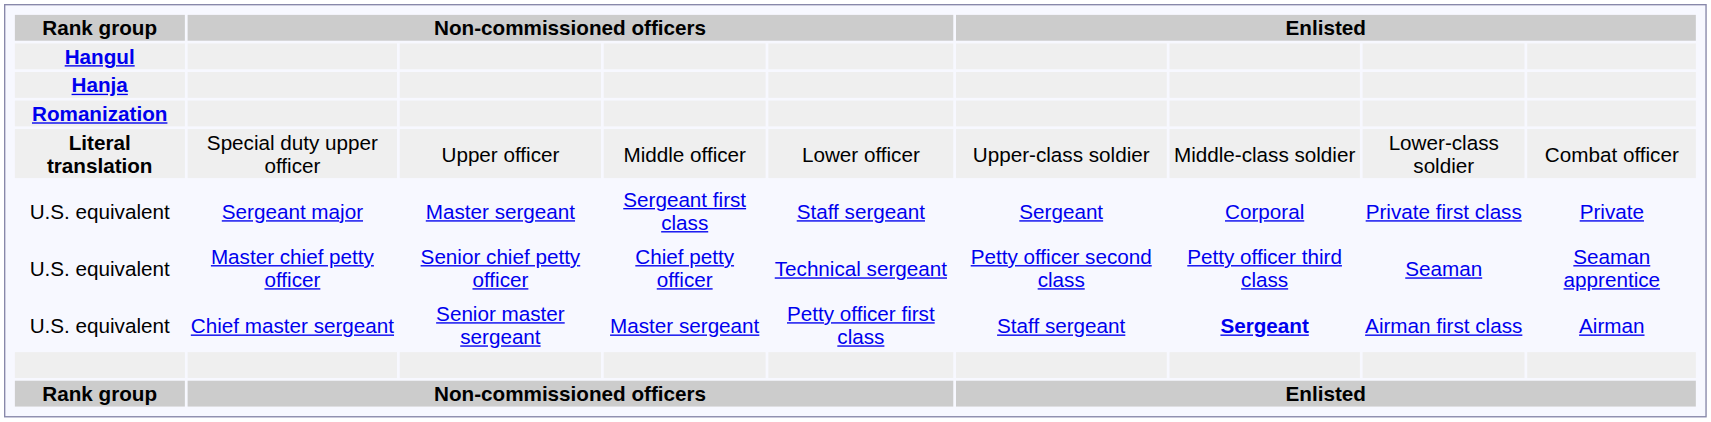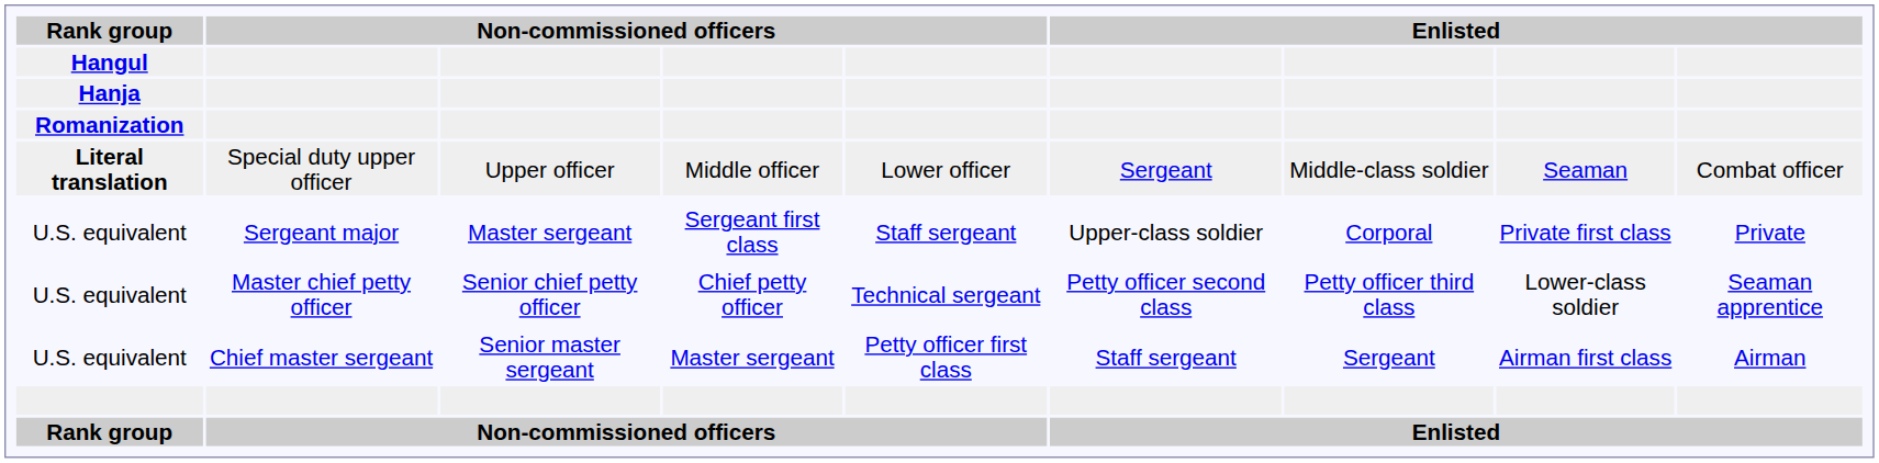 <table style="border:1px solid #8888aa; background-color:#f7f8ff; padding:5px; font-size:95%; margin: 0px 12px 12px 0px;">
 <tr style="background-color:#CCCCCC; text-align:center;">
 <th>Rank group</th>
 <th colspan=4>Non-commissioned officers</th>
 <th colspan=4>Enlisted</th>
 </tr>
 <tr style="text-align:center; background:#efefef;">
 <th><a href='#'>Hangul</a></th>
 <td></td>
 <td></td>
 <td></td>
 <td></td>
 <td></td>
 <td></td>
 <td></td>
 <td></td>
 </tr>
 <tr style="text-align:center; background:#efefef;">
 <th><a href='#'>Hanja</a></th>
 <td></td>
 <td></td>
 <td></td>
 <td></td>
 <td></td>
 <td></td>
 <td></td>
 <td></td>
 </tr>
 <tr style="text-align:center; background:#efefef;">
 <th><a href='#'>Romanization</a></th>
 <td></td>
 <td></td>
 <td></td>
 <td></td>
 <td></td>
 <td></td>
 <td></td>
 <td></td>
 </tr>
 <tr style="text-align:center; background:#efefef;">
 <th>Literal translation</th>
 <td>Special duty upper officer</td>
 <td>Upper officer</td>
 <td>Middle officer</td>
 <td>Lower officer</td>
-<td>Upper-class soldier</td>
+<td><a href='#'>Sergeant</a></td>
 <td>Middle-class soldier</td>
-<td>Lower-class soldier</td>
+<td><a href='#'>Seaman</a></td>
 <td>Combat officer</td>
 </tr>
 <tr style="text-align:center;">
 <td><strong></strong></td>
 <td></td>
 <td></td>
 <td></td>
 <td></td>
 <td></td>
 <td></td>
 <td></td>
 <td></td>
 </tr>
 <tr style="text-align:center;">
 <td>U.S. equivalent</td>
 <td><a href='#'>Sergeant major</a></td>
 <td><a href='#'>Master sergeant</a></td>
 <td><a href='#'>Sergeant first class</a></td>
 <td><a href='#'>Staff sergeant</a></td>
-<td><a href='#'>Sergeant</a></td>
+<td>Upper-class soldier</td>
 <td><a href='#'>Corporal</a></td>
 <td><a href='#'>Private first class</a></td>
 <td><a href='#'>Private</a></td>
 </tr>
 <tr style="text-align:center;">
 <td><strong></strong></td>
 <td></td>
 <td></td>
 <td></td>
 <td></td>
 <td></td>
 <td></td>
 <td></td>
 <td></td>
 </tr>
 <tr style="text-align:center;">
 <td>U.S. equivalent</td>
 <td><a href='#'>Master chief petty officer</a></td>
 <td><a href='#'>Senior chief petty officer</a></td>
 <td><a href='#'>Chief petty officer</a></td>
 <td><a href='#'>Technical sergeant</a></td>
 <td><a href='#'>Petty officer second class</a></td>
 <td><a href='#'>Petty officer third class</a></td>
-<td><a href='#'>Seaman</a></td>
+<td>Lower-class soldier</td>
 <td><a href='#'>Seaman apprentice</a></td>
 </tr>
 <tr style="text-align:center;">
 <td><strong></strong></td>
 <td></td>
 <td></td>
 <td></td>
 <td></td>
 <td></td>
 <td></td>
 <td></td>
 <td></td>
 </tr>
 <tr style="text-align:center;">
 <td>U.S. equivalent</td>
 <td><a href='#'>Chief master sergeant</a></td>
 <td><a href='#'>Senior master sergeant</a></td>
 <td><a href='#'>Master sergeant</a></td>
 <td><a href='#'>Petty officer first class</a></td>
 <td><a href='#'>Staff sergeant</a></td>
-<td><strong><a href='#'>Sergeant</a></strong></td>
+<td><a href='#'>Sergeant</a></td>
 <td><a href='#'>Airman first class</a></td>
 <td><a href='#'>Airman</a></td>
 </tr>
 <tr style="text-align:center; background:#efefef;">
 <td></td>
 <td><br></td>
 <td><br></td>
 <td><br></td>
 <td><br></td>
 <td><br></td>
 <td><br></td>
 <td><br></td>
 <td><br></td>
 </tr>
 <tr style="background-color:#CCCCCC; text-align:center;">
 <th>Rank group</th>
 <th colspan=4>Non-commissioned officers</th>
 <th colspan=4>Enlisted</th>
 </tr>
 </table>
